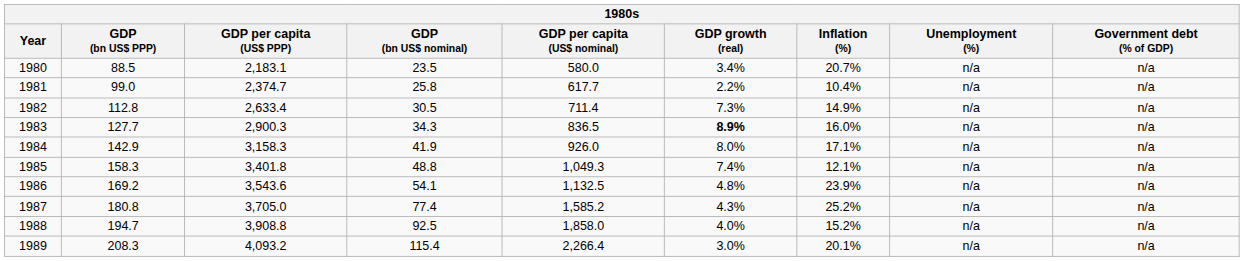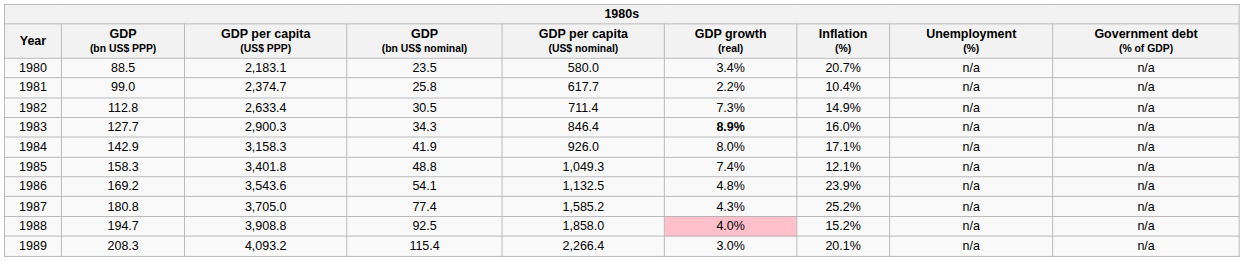 <table class="wikitable mw-collapsible mw-collapsed" style="text-align:center; width:100%;">
 <tr>
 <th colspan=9 style="background:#f2f2f2;"><strong>1980s</strong></th>
 </tr>
 <tr>
 <th>Year</th>
 <th>GDP<br><small>(bn US$ PPP)</small></th>
 <th>GDP per capita<br><small>(US$ PPP)</small></th>
 <th>GDP<br><small>(bn US$ nominal)</small></th>
 <th>GDP per capita<br><small>(US$ nominal)</small></th>
 <th>GDP growth<br><small>(real)</small></th>
 <th>Inflation<br><small>(%)</small></th>
 <th>Unemployment<br><small>(%)</small></th>
 <th>Government debt<br><small>(% of GDP)</small></th>
 </tr>
 <tr>
 <td>1980</td>
 <td>88.5</td>
 <td>2,183.1</td>
 <td>23.5</td>
 <td>580.0</td>
 <td>3.4%</td>
 <td>20.7%</td>
 <td>n/a</td>
 <td>n/a</td>
 </tr>
 <tr>
 <td>1981</td>
 <td>99.0</td>
 <td>2,374.7</td>
 <td>25.8</td>
 <td>617.7</td>
 <td>2.2%</td>
 <td>10.4%</td>
 <td>n/a</td>
 <td>n/a</td>
 </tr>
 <tr>
 <td>1982</td>
 <td>112.8</td>
 <td>2,633.4</td>
 <td>30.5</td>
 <td>711.4</td>
 <td>7.3%</td>
 <td>14.9%</td>
 <td>n/a</td>
 <td>n/a</td>
 </tr>
 <tr>
 <td>1983</td>
 <td>127.7</td>
 <td>2,900.3</td>
 <td>34.3</td>
-<td>836.5</td>
+<td>846.4</td>
 <td><strong>8.9%</strong></td>
 <td>16.0%</td>
 <td>n/a</td>
 <td>n/a</td>
 </tr>
 <tr>
 <td>1984</td>
 <td>142.9</td>
 <td>3,158.3</td>
 <td>41.9</td>
 <td>926.0</td>
 <td>8.0%</td>
 <td>17.1%</td>
 <td>n/a</td>
 <td>n/a</td>
 </tr>
 <tr>
 <td>1985</td>
 <td>158.3</td>
 <td>3,401.8</td>
 <td>48.8</td>
 <td>1,049.3</td>
 <td>7.4%</td>
 <td>12.1%</td>
 <td>n/a</td>
 <td>n/a</td>
 </tr>
 <tr>
 <td>1986</td>
 <td>169.2</td>
 <td>3,543.6</td>
 <td>54.1</td>
 <td>1,132.5</td>
 <td>4.8%</td>
 <td>23.9%</td>
 <td>n/a</td>
 <td>n/a</td>
 </tr>
 <tr>
 <td>1987</td>
 <td>180.8</td>
 <td>3,705.0</td>
 <td>77.4</td>
 <td>1,585.2</td>
 <td>4.3%</td>
 <td>25.2%</td>
 <td>n/a</td>
 <td>n/a</td>
 </tr>
 <tr>
 <td>1988</td>
 <td>194.7</td>
 <td>3,908.8</td>
 <td>92.5</td>
 <td>1,858.0</td>
-<td>4.0%</td>
+<td style="background: pink;">4.0%</td>
 <td>15.2%</td>
 <td>n/a</td>
 <td>n/a</td>
 </tr>
 <tr>
 <td>1989</td>
 <td>208.3</td>
 <td>4,093.2</td>
 <td>115.4</td>
 <td>2,266.4</td>
 <td>3.0%</td>
 <td>20.1%</td>
 <td>n/a</td>
 <td>n/a</td>
 </tr>
 </table>
